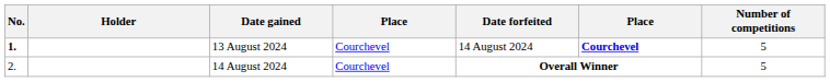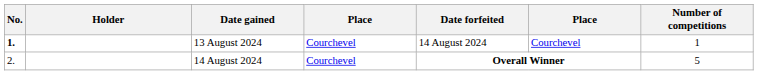 <table class="wikitable plainrowheaders" style="background:#fff; font-size:86%; line-height:16px; border:grey solid 1px; border-collapse:collapse;">
 <tr>
 <th style="width:1em;">No.</th>
 <th style="width:15em;">Holder </th>
 <th style="width:10em;">Date gained</th>
 <th style="width:10em;">Place</th>
 <th style="width:10em;">Date forfeited</th>
 <th style="width:10em;">Place</th>
 <th style="width:10em;">Number of competitions</th>
 </tr>
 <tr>
 <td><strong>1.</strong></td>
 <td></td>
 <td>13 August 2024</td>
 <td> <a href='#'>Courchevel</a></td>
 <td>14 August 2024</td>
-<td><strong> <a href='#'>Courchevel</a></strong></td>
-<td align=center>5</td>
+<td> <a href='#'>Courchevel</a></td>
+<td align=center>1</td>
 </tr>
 <tr>
 <td>2.</td>
 <td><strong></strong></td>
 <td>14 August 2024</td>
 <td> <a href='#'>Courchevel</a></td>
 <td align=center colspan=2><strong>Overall Winner</strong></td>
 <td align=center>5</td>
 </tr>
 </table>
